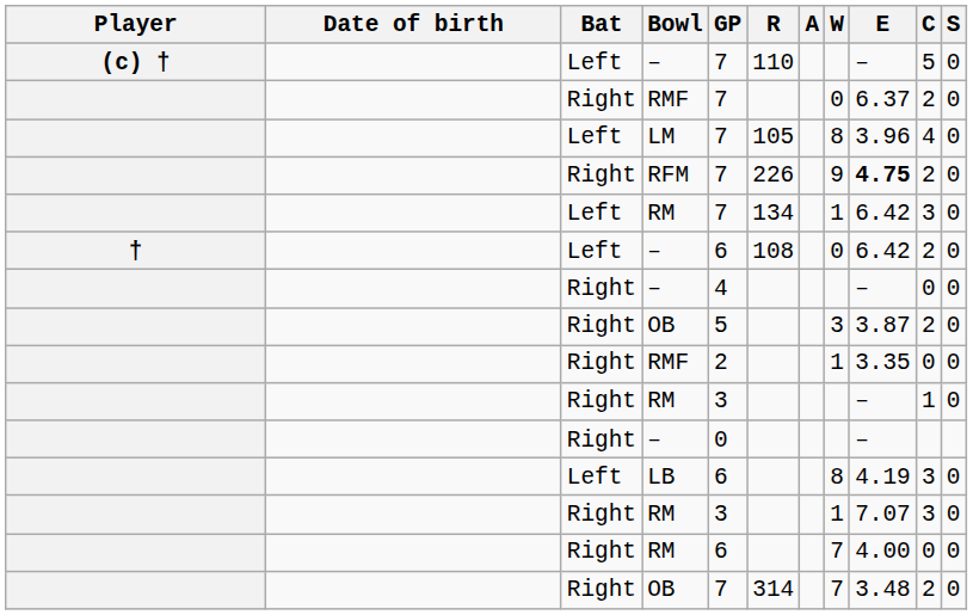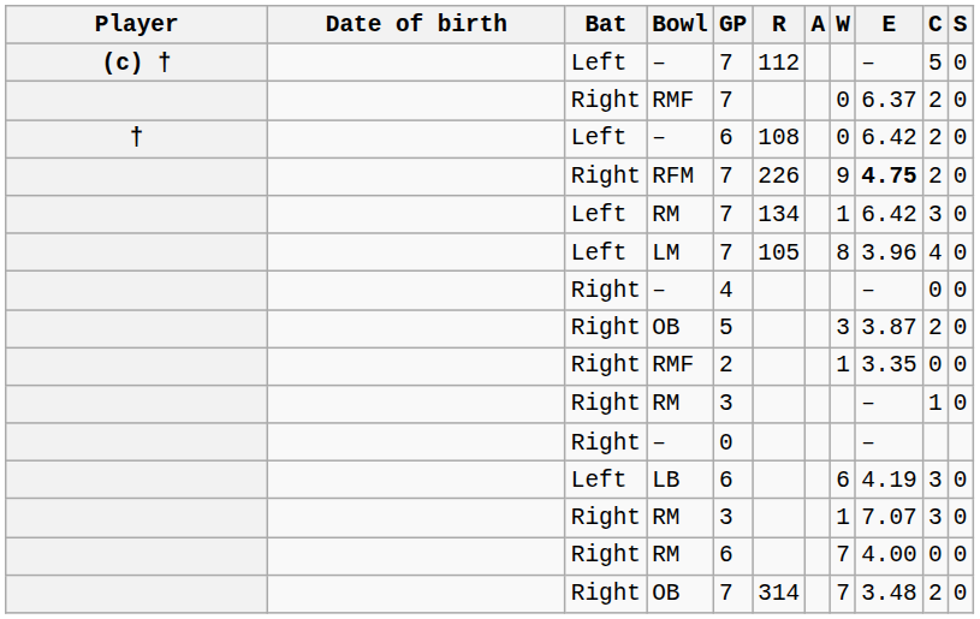 <table class="wikitable sortable plainrowheaders">
 <tr>
 <th scope="col" width="140">Player</th>
 <th scope="col" width="160">Date of birth</th>
 <th scope="col">Bat</th>
 <th scope="col">Bowl</th>
 <th scope="col">GP</th>
 <th scope="col">R</th>
 <th scope="col">A</th>
 <th scope="col">W</th>
 <th scope="col">E</th>
 <th scope="col">C</th>
 <th scope="col">S</th>
 </tr>
 <tr>
 <th scope="row"> (c) †</th>
 <td></td>
 <td>Left</td>
 <td>–</td>
 <td>7</td>
-<td>110</td>
+<td>112</td>
 <td></td>
 <td></td>
 <td>–</td>
 <td>5</td>
 <td>0</td>
 </tr>
 <tr>
 <th scope="row"></th>
 <td></td>
 <td>Right</td>
 <td>RMF</td>
 <td>7</td>
 <td></td>
 <td></td>
 <td>0</td>
 <td>6.37</td>
 <td>2</td>
 <td>0</td>
 </tr>
 <tr>
-<th scope="row"></th>
+<th scope="row"> †</th>
 <td></td>
 <td>Left</td>
-<td>LM</td>
-<td>7</td>
-<td>105</td>
+<td>–</td>
+<td>6</td>
+<td>108</td>
 <td></td>
-<td>8</td>
-<td>3.96</td>
-<td>4</td>
+<td>0</td>
+<td>6.42</td>
+<td>2</td>
 <td>0</td>
 </tr>
 <tr>
 <th scope="row"></th>
 <td></td>
 <td>Right</td>
 <td>RFM</td>
 <td>7</td>
 <td>226</td>
 <td></td>
 <td>9</td>
 <td><strong>4.75</strong></td>
 <td>2</td>
 <td>0</td>
 </tr>
 <tr>
 <th scope="row"></th>
 <td></td>
 <td>Left</td>
 <td>RM</td>
 <td>7</td>
 <td>134</td>
 <td></td>
 <td>1</td>
 <td>6.42</td>
 <td>3</td>
 <td>0</td>
 </tr>
 <tr>
-<th scope="row"> †</th>
+<th scope="row"></th>
 <td></td>
 <td>Left</td>
-<td>–</td>
-<td>6</td>
-<td>108</td>
+<td>LM</td>
+<td>7</td>
+<td>105</td>
 <td></td>
-<td>0</td>
-<td>6.42</td>
-<td>2</td>
+<td>8</td>
+<td>3.96</td>
+<td>4</td>
 <td>0</td>
 </tr>
 <tr>
 <th scope="row"></th>
 <td></td>
 <td>Right</td>
 <td>–</td>
 <td>4</td>
 <td></td>
 <td></td>
 <td></td>
 <td>–</td>
 <td>0</td>
 <td>0</td>
 </tr>
 <tr>
 <th scope="row"></th>
 <td></td>
 <td>Right</td>
 <td>OB</td>
 <td>5</td>
 <td></td>
 <td></td>
 <td>3</td>
 <td>3.87</td>
 <td>2</td>
 <td>0</td>
 </tr>
 <tr>
 <th scope="row"></th>
 <td></td>
 <td>Right</td>
 <td>RMF</td>
 <td>2</td>
 <td></td>
 <td></td>
 <td>1</td>
 <td>3.35</td>
 <td>0</td>
 <td>0</td>
 </tr>
 <tr>
 <th scope="row"></th>
 <td></td>
 <td>Right</td>
 <td>RM</td>
 <td>3</td>
 <td></td>
 <td></td>
 <td></td>
 <td>–</td>
 <td>1</td>
 <td>0</td>
 </tr>
 <tr>
 <th scope="row"></th>
 <td></td>
 <td>Right</td>
 <td>–</td>
 <td>0</td>
 <td></td>
 <td></td>
 <td></td>
 <td>–</td>
 <td></td>
 <td></td>
 </tr>
 <tr>
 <th scope="row"></th>
 <td></td>
 <td>Left</td>
 <td>LB</td>
 <td>6</td>
 <td></td>
 <td></td>
-<td>8</td>
+<td>6</td>
 <td>4.19</td>
 <td>3</td>
 <td>0</td>
 </tr>
 <tr>
 <th scope="row"></th>
 <td></td>
 <td>Right</td>
 <td>RM</td>
 <td>3</td>
 <td></td>
 <td></td>
 <td>1</td>
 <td>7.07</td>
 <td>3</td>
 <td>0</td>
 </tr>
 <tr>
 <th scope="row"></th>
 <td></td>
 <td>Right</td>
 <td>RM</td>
 <td>6</td>
 <td></td>
 <td></td>
 <td>7</td>
 <td>4.00</td>
 <td>0</td>
 <td>0</td>
 </tr>
 <tr>
 <th scope="row"></th>
 <td></td>
 <td>Right</td>
 <td>OB</td>
 <td>7</td>
 <td>314</td>
 <td></td>
 <td>7</td>
 <td>3.48</td>
 <td>2</td>
 <td>0</td>
 </tr>
 </table>
